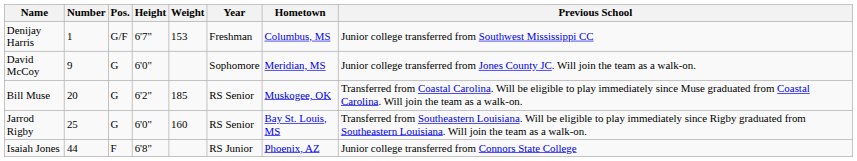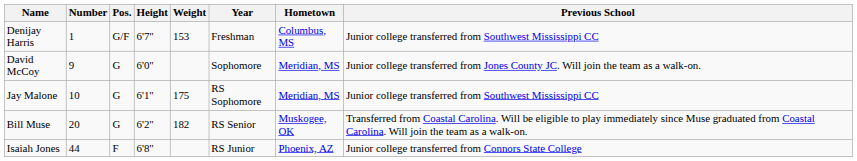 <table class="wikitable sortable" border="1">
 <tr>
 <th>Name</th>
 <th>Number</th>
 <th>Pos.</th>
 <th>Height</th>
 <th>Weight</th>
 <th>Year</th>
 <th>Hometown</th>
 <th class="unsortable">Previous School</th>
 </tr>
 <tr>
 <td>Denijay Harris</td>
 <td>1</td>
 <td>G/F</td>
 <td>6'7"</td>
 <td>153</td>
 <td>Freshman</td>
 <td><a href='#'>Columbus, MS</a></td>
 <td>Junior college transferred from <a href='#'>Southwest Mississippi CC</a></td>
 </tr>
 <tr>
 <td>David McCoy</td>
 <td>9</td>
 <td>G</td>
 <td>6'0"</td>
 <td></td>
 <td>Sophomore</td>
 <td><a href='#'>Meridian, MS</a></td>
 <td>Junior college transferred from <a href='#'>Jones County JC</a>. Will join the team as a walk-on.</td>
 </tr>
 <tr>
+<td>Jay Malone</td>
+<td>10</td>
+<td>G</td>
+<td>6'1"</td>
+<td>175</td>
+<td>RS Sophomore</td>
+<td><a href='#'>Meridian, MS</a></td>
+<td>Junior college transferred from <a href='#'>Southwest Mississippi CC</a></td>
+</tr>
+<tr>
 <td>Bill Muse</td>
 <td>20</td>
 <td>G</td>
 <td>6'2"</td>
-<td>185</td>
+<td>182</td>
 <td>RS Senior</td>
 <td><a href='#'>Muskogee, OK</a></td>
 <td>Transferred from <a href='#'>Coastal Carolina</a>. Will be eligible to play immediately since Muse graduated from <a href='#'>Coastal Carolina</a>. Will join the team as a walk-on.</td>
-</tr>
-<tr>
-<td>Jarrod Rigby</td>
-<td>25</td>
-<td>G</td>
-<td>6'0"</td>
-<td>160</td>
-<td>RS Senior</td>
-<td><a href='#'>Bay St. Louis, MS</a></td>
-<td>Transferred from <a href='#'>Southeastern Louisiana</a>. Will be eligible to play immediately since Rigby graduated from <a href='#'>Southeastern Louisiana</a>. Will join the team as a walk-on.</td>
 </tr>
 <tr>
 <td>Isaiah Jones</td>
 <td>44</td>
 <td>F</td>
 <td>6'8"</td>
 <td></td>
 <td>RS Junior</td>
 <td><a href='#'>Phoenix, AZ</a></td>
 <td>Junior college transferred from <a href='#'>Connors State College</a></td>
 </tr>
 </table>
